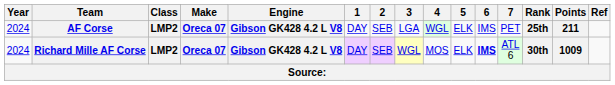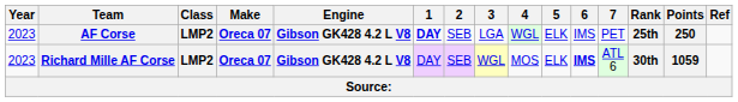 <table class="wikitable" style="text-align:center; font-size:90%">
 <tr>
 <th>Year</th>
 <th>Team</th>
 <th>Class</th>
 <th>Make</th>
 <th>Engine</th>
 <th>1</th>
 <th>2</th>
 <th>3</th>
 <th>4</th>
 <th>5</th>
 <th>6</th>
 <th>7</th>
 <th>Rank</th>
 <th>Points</th>
 <th>Ref</th>
 </tr>
 <tr>
-<td><a href='#'>2024</a></td>
+<td><a href='#'>2023</a></td>
 <th><a href='#'>AF Corse</a></th>
 <th>LMP2</th>
 <th><a href='#'>Oreca 07</a></th>
 <th><a href='#'>Gibson</a> GK428 4.2 L <a href='#'>V8</a></th>
-<td><a href='#'>DAY</a></td>
+<td><strong><a href='#'>DAY</a></strong></td>
 <td><a href='#'>SEB</a></td>
 <td><a href='#'>LGA</a></td>
 <td style="background:#DFFFDF;"><a href='#'>WGL</a><br></td>
 <td><a href='#'>ELK</a></td>
 <td><a href='#'>IMS</a></td>
 <td><a href='#'>PET</a></td>
 <th>25th</th>
-<th>211</th>
+<th>250</th>
 <td></td>
 </tr>
 <tr>
-<td><a href='#'>2024</a></td>
+<td><a href='#'>2023</a></td>
 <th><a href='#'>Richard Mille AF Corse</a></th>
 <th>LMP2</th>
 <th><a href='#'>Oreca 07</a></th>
 <th><a href='#'>Gibson</a> GK428 4.2 L <a href='#'>V8</a></th>
 <td style="background:#EFCFFF;"><a href='#'>DAY</a><br></td>
 <td style="background:#EFCFFF;"><a href='#'>SEB</a><br></td>
 <td style="background:#FFFFBF;"><a href='#'>WGL</a><br></td>
 <td><a href='#'>MOS</a></td>
 <td><a href='#'>ELK</a></td>
 <td><strong><a href='#'>IMS</a></strong></td>
 <td style="background:#DFFFDF;"><a href='#'>ATL</a><br>6</td>
 <th>30th</th>
-<th>1009</th>
+<th>1059</th>
 <td></td>
 </tr>
 <tr>
 <th colspan="15">Source:</th>
 </tr>
 </table>
